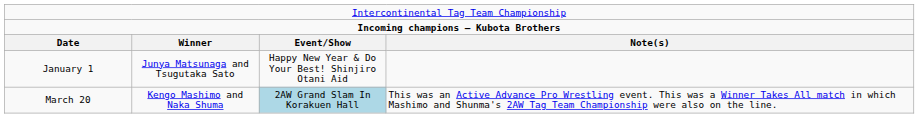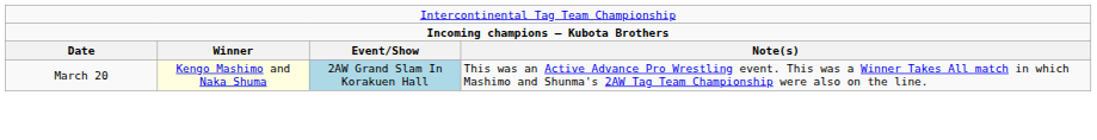 <table class="wikitable" style="text-align:center; width:100%;">
 <tr>
 <td colspan="4" style="text-align: center;"><a href='#'>Intercontinental Tag Team Championship</a></td>
 </tr>
 <tr>
 <td colspan="4" style="text-align: center;"><strong>Incoming champions – Kubota Brothers </strong></td>
 </tr>
 <tr>
 <th width=14%>Date</th>
 <th width=14%>Winner</th>
 <th width=14%>Event/Show</th>
 <th width=58%>Note(s)</th>
 </tr>
 <tr>
-<td>January 1<br></td>
-<td><a href='#'>Junya Matsunaga</a> and Tsugutaka Sato</td>
-<td>Happy New Year & Do Your Best! Shinjiro Otani Aid</td>
-<td></td>
-</tr>
-<tr>
 <td>March 20</td>
-<td><a href='#'>Kengo Mashimo</a> and <a href='#'>Naka Shuma</a></td>
+<td style="background: lightyellow;"><a href='#'>Kengo Mashimo</a> and <a href='#'>Naka Shuma</a></td>
 <td style="background: lightblue;">2AW Grand Slam In Korakuen Hall</td>
 <td align=left>This was an <a href='#'>Active Advance Pro Wrestling</a> event. This was a <a href='#'>Winner Takes All match</a> in which Mashimo and Shunma's <a href='#'>2AW Tag Team Championship</a> were also on the line.</td>
 </tr>
 </table>
